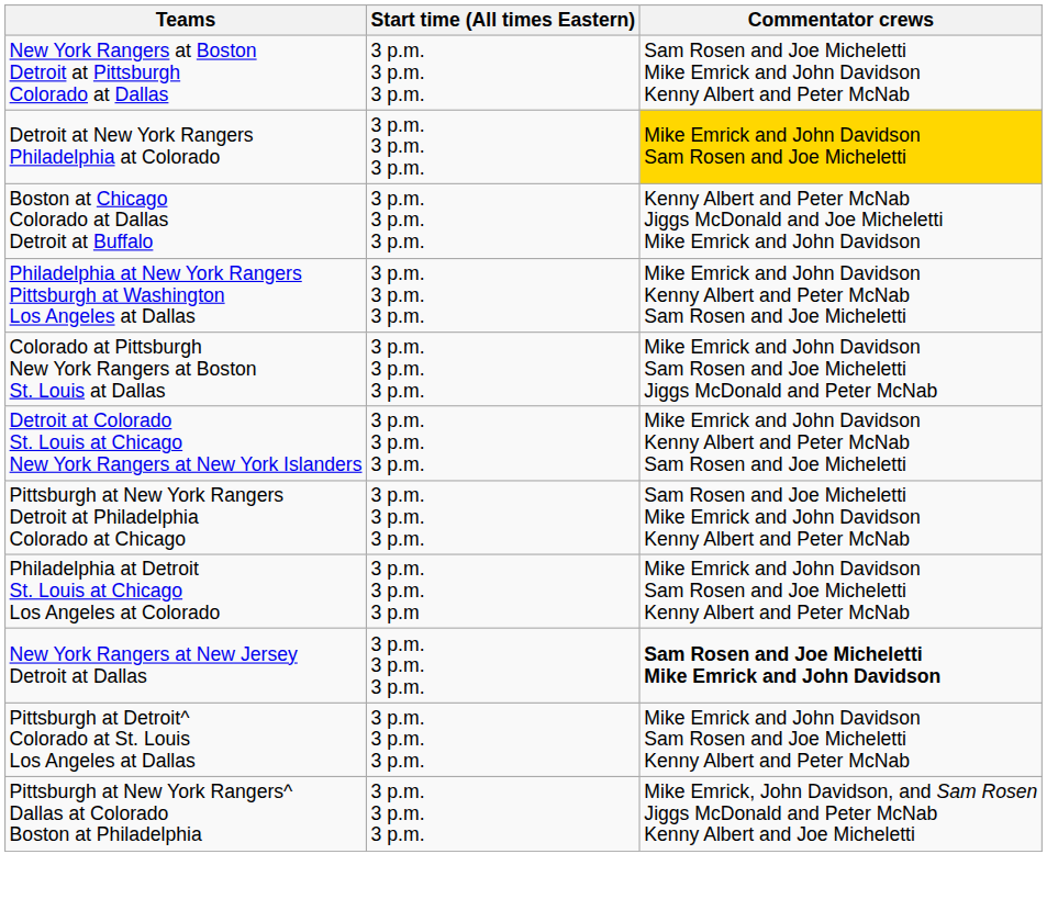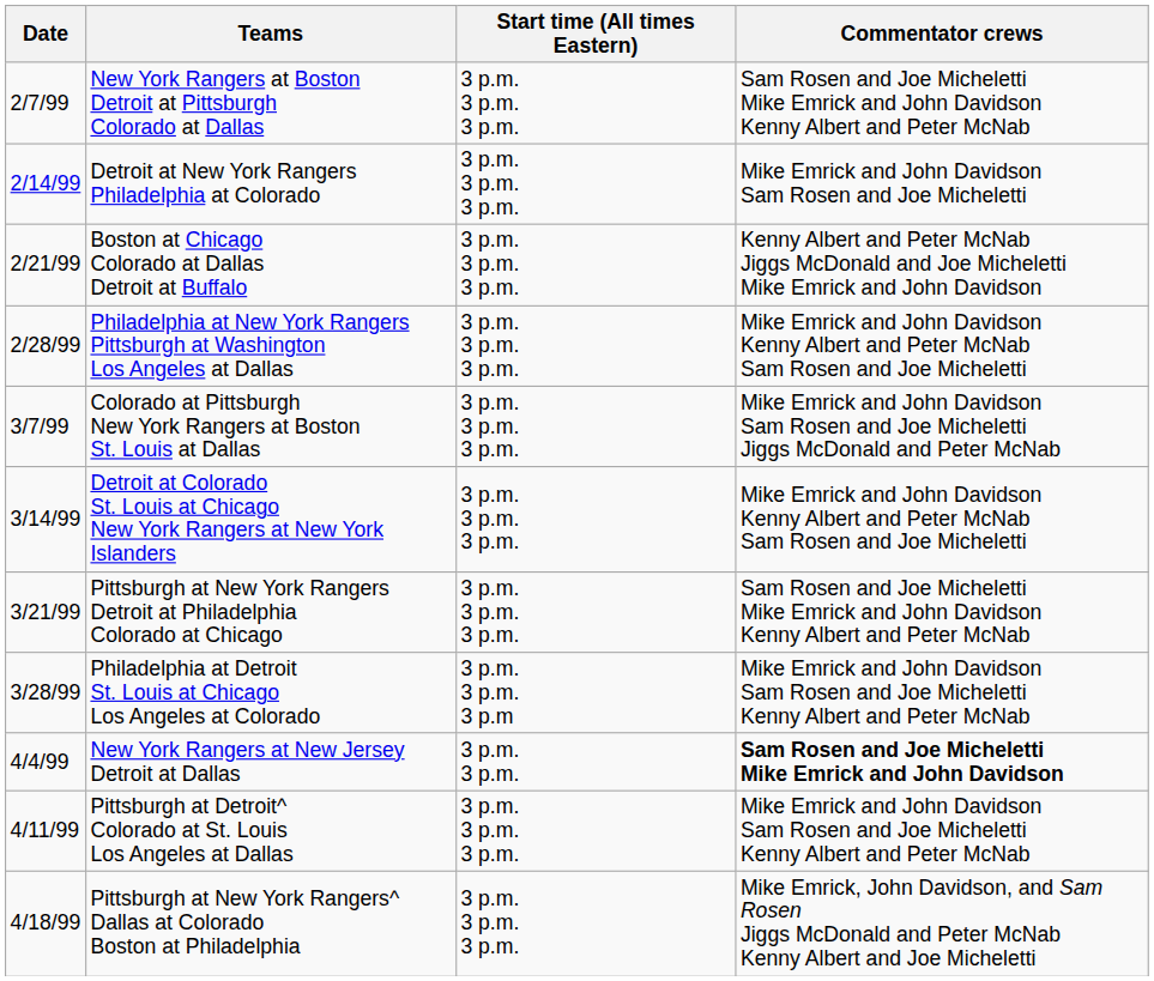 <table class="wikitable">
 <tr>
+<th>Date</th>
 <th>Teams</th>
 <th>Start time (All times Eastern)</th>
 <th>Commentator crews</th>
 </tr>
 <tr>
+<td>2/7/99</td>
 <td><a href='#'>New York Rangers</a> at <a href='#'>Boston</a><br><a href='#'>Detroit</a> at <a href='#'>Pittsburgh</a><br><a href='#'>Colorado</a> at <a href='#'>Dallas</a></td>
 <td>3 p.m.<br>3 p.m.<br>3 p.m.</td>
 <td>Sam Rosen and Joe Micheletti<br>Mike Emrick and John Davidson<br>Kenny Albert and Peter McNab</td>
 </tr>
 <tr>
+<td><a href='#'>2/14/99</a></td>
 <td>Detroit at New York Rangers<br><a href='#'>Philadelphia</a> at Colorado</td>
 <td>3 p.m.<br>3 p.m.<br>3 p.m.</td>
-<td style="background: gold;">Mike Emrick and John Davidson<br>Sam Rosen and Joe Micheletti</td>
+<td>Mike Emrick and John Davidson<br>Sam Rosen and Joe Micheletti</td>
 </tr>
 <tr>
+<td>2/21/99</td>
 <td>Boston at <a href='#'>Chicago</a><br>Colorado at Dallas<br>Detroit at <a href='#'>Buffalo</a></td>
 <td>3 p.m.<br>3 p.m.<br>3 p.m.</td>
 <td>Kenny Albert and Peter McNab<br>Jiggs McDonald and Joe Micheletti<br>Mike Emrick and John Davidson</td>
 </tr>
 <tr>
+<td>2/28/99</td>
 <td><a href='#'>Philadelphia at New York Rangers</a><br><a href='#'>Pittsburgh at Washington</a><br><a href='#'>Los Angeles</a> at Dallas</td>
 <td>3 p.m.<br>3 p.m.<br>3 p.m.</td>
 <td>Mike Emrick and John Davidson<br>Kenny Albert and Peter McNab<br>Sam Rosen and Joe Micheletti</td>
 </tr>
 <tr>
+<td>3/7/99</td>
 <td>Colorado at Pittsburgh<br>New York Rangers at Boston<br><a href='#'>St. Louis</a> at Dallas</td>
 <td>3 p.m.<br>3 p.m.<br>3 p.m.</td>
 <td>Mike Emrick and John Davidson<br>Sam Rosen and Joe Micheletti<br>Jiggs McDonald and Peter McNab</td>
 </tr>
 <tr>
+<td>3/14/99</td>
 <td><a href='#'>Detroit at Colorado</a><br><a href='#'>St. Louis at Chicago</a><br><a href='#'>New York Rangers at New York Islanders</a></td>
 <td>3 p.m.<br>3 p.m.<br>3 p.m.</td>
 <td>Mike Emrick and John Davidson<br>Kenny Albert and Peter McNab<br>Sam Rosen and Joe Micheletti</td>
 </tr>
 <tr>
+<td>3/21/99</td>
 <td>Pittsburgh at New York Rangers<br>Detroit at Philadelphia<br>Colorado at Chicago</td>
 <td>3 p.m.<br>3 p.m.<br>3 p.m.</td>
 <td>Sam Rosen and Joe Micheletti<br>Mike Emrick and John Davidson<br>Kenny Albert and Peter McNab</td>
 </tr>
 <tr>
+<td>3/28/99</td>
 <td>Philadelphia at Detroit<br><a href='#'>St. Louis at Chicago</a><br>Los Angeles at Colorado</td>
 <td>3 p.m.<br>3 p.m.<br>3 p.m</td>
 <td>Mike Emrick and John Davidson<br>Sam Rosen and Joe Micheletti<br>Kenny Albert and Peter McNab</td>
 </tr>
 <tr>
+<td>4/4/99</td>
 <td><a href='#'>New York Rangers at New Jersey</a><br>Detroit at Dallas</td>
-<td>3 p.m.<br>3 p.m.<br>3 p.m.</td>
+<td>3 p.m.<br>3 p.m.</td>
 <td><strong>Sam Rosen and Joe Micheletti<br>Mike Emrick and John Davidson</strong></td>
 </tr>
 <tr>
+<td>4/11/99</td>
 <td>Pittsburgh at Detroit^<br>Colorado at St. Louis<br>Los Angeles at Dallas</td>
 <td>3 p.m.<br>3 p.m.<br>3 p.m.</td>
 <td>Mike Emrick and John Davidson<br>Sam Rosen and Joe Micheletti<br>Kenny Albert and Peter McNab</td>
 </tr>
 <tr>
+<td>4/18/99</td>
 <td>Pittsburgh at New York Rangers^<br>Dallas at Colorado<br>Boston at Philadelphia</td>
 <td>3 p.m.<br>3 p.m.<br>3 p.m.</td>
 <td>Mike Emrick, John Davidson, and <em>Sam Rosen</em><br>Jiggs McDonald and Peter McNab<br>Kenny Albert and Joe Micheletti</td>
 </tr>
 </table>
